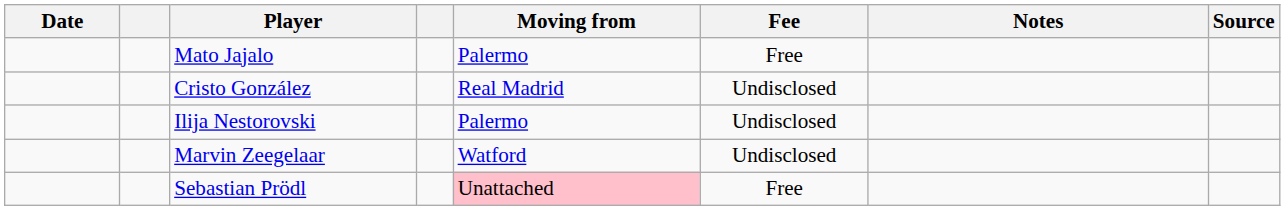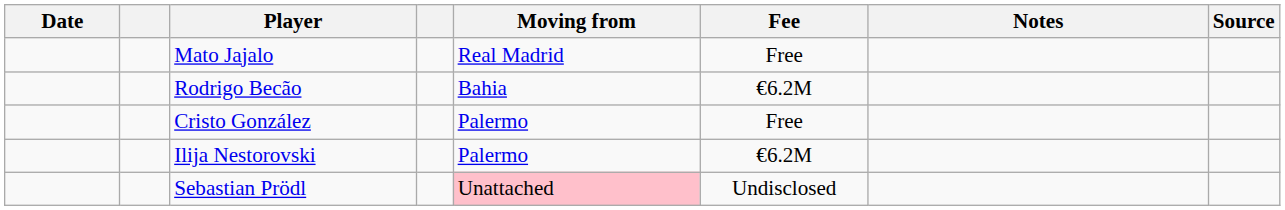 <table class="wikitable sortable">
 <tr>
 <th style="width:80px;">Date</th>
 <th style="width:30px;"></th>
 <th style="width:180px;">Player</th>
 <th style="width:20px;"></th>
 <th style="width:180px;">Moving from</th>
 <th style="width:120px;" class="unsortable">Fee</th>
 <th style="width:250px;" class="unsortable">Notes</th>
 <th style="width:20px;">Source</th>
 </tr>
 <tr>
 <td></td>
 <td align=center></td>
 <td> <a href='#'>Mato Jajalo</a></td>
 <td align=center></td>
-<td> <a href='#'>Palermo</a></td>
+<td> <a href='#'>Real Madrid</a></td>
 <td align=center>Free</td>
+<td align=center></td>
+<td></td>
+</tr>
+<tr>
+<td></td>
+<td align=center></td>
+<td> <a href='#'>Rodrigo Becão</a></td>
+<td align=center></td>
+<td> <a href='#'>Bahia</a></td>
+<td align=center>€6.2M</td>
 <td align=center></td>
 <td></td>
 </tr>
 <tr>
 <td></td>
 <td align=center></td>
 <td> <a href='#'>Cristo González</a></td>
 <td align=center></td>
-<td> <a href='#'>Real Madrid</a></td>
-<td align=center>Undisclosed</td>
+<td> <a href='#'>Palermo</a></td>
+<td align=center>Free</td>
 <td align=center></td>
 <td></td>
 </tr>
 <tr>
 <td></td>
 <td align=center></td>
 <td> <a href='#'>Ilija Nestorovski</a></td>
 <td align=center></td>
 <td> <a href='#'>Palermo</a></td>
-<td align=center>Undisclosed</td>
-<td align=center></td>
-<td></td>
-</tr>
-<tr>
-<td></td>
-<td align=center></td>
-<td> <a href='#'>Marvin Zeegelaar</a></td>
-<td align=center></td>
-<td> <a href='#'>Watford</a></td>
-<td align=center>Undisclosed</td>
+<td align=center>€6.2M</td>
 <td align=center></td>
 <td></td>
 </tr>
 <tr>
 <td></td>
 <td align=center></td>
 <td> <a href='#'>Sebastian Prödl</a></td>
 <td align=center></td>
 <td style="background: pink;">Unattached</td>
-<td align=center>Free</td>
+<td align=center>Undisclosed</td>
 <td align=center></td>
 <td></td>
 </tr>
 </table>
